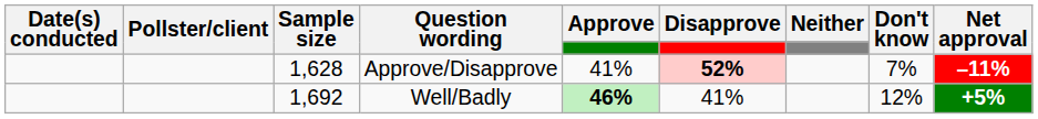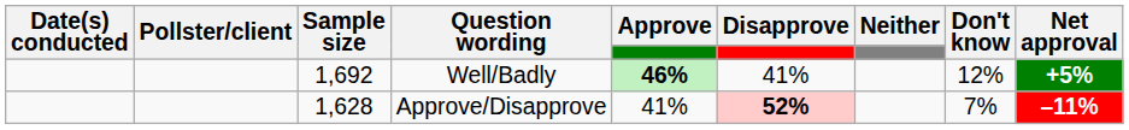 <table class="wikitable collapsible sortable mw-datatable" style="text-align:center;font-size:95%;line-height:14px;">
 <tr>
 <th style="width:125px;" rowspan="2">Date(s)<br>conducted</th>
 <th style="width:200px;" rowspan="2">Pollster/client</th>
 <th style="width:60px;" rowspan="2">Sample size</th>
 <th style="width:120px;" rowspan="2">Question<br>wording</th>
 <th class="unsortable" style="width:80px;">Approve</th>
 <th class="unsortable" style="width: 80px;">Disapprove</th>
 <th class="unsortable" style="width:80px;">Neither</th>
 <th class="unsortable" style="width:80px;" rowspan="2">Don't know</th>
 <th class="unsortable" style="width:20px;" rowspan="2">Net approval</th>
 </tr>
 <tr>
 <th class="unsortable" style="color:inherit;background:green;width:60px;"></th>
 <th class="unsortable" style="color:inherit;background:red;width:60px;"></th>
 <th class="unsortable" style="color:inherit;background:grey;width:60px;"></th>
 </tr>
 <tr>
 <td></td>
 <td></td>
+<td>1,692</td>
+<td>Well/Badly</td>
+<td style="background:#C1F0C1"><strong>46%</strong></td>
+<td>41%</td>
+<td></td>
+<td>12%</td>
+<td style="background:green;color:white;"><strong>+5%</strong></td>
+</tr>
+<tr>
+<td></td>
+<td></td>
 <td>1,628</td>
 <td>Approve/Disapprove</td>
 <td>41%</td>
 <td style="background:#ffcccb"><strong>52%</strong></td>
 <td></td>
 <td>7%</td>
 <td style="background:red;color:white;"><strong>–11%</strong></td>
 </tr>
-<tr>
-<td></td>
-<td></td>
-<td>1,692</td>
-<td>Well/Badly</td>
-<td style="background:#C1F0C1"><strong>46%</strong></td>
-<td>41%</td>
-<td></td>
-<td>12%</td>
-<td style="background:green;color:white;"><strong>+5%</strong></td>
-</tr>
 </table>
